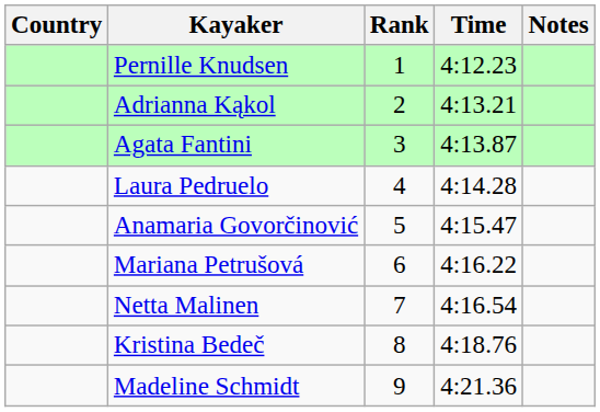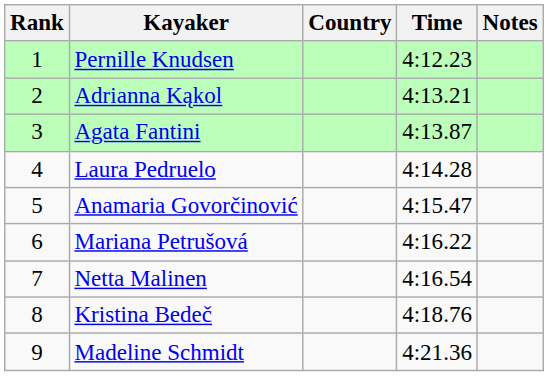 <table class="wikitable" style="text-align:center">
 <tr>
+<th>Rank</th>
+<th>Kayaker</th>
 <th>Country</th>
-<th>Kayaker</th>
-<th>Rank</th>
 <th>Time</th>
 <th>Notes</th>
 </tr>
 <tr bgcolor=bbffbb>
+<td>1</td>
+<td align="left"><a href='#'>Pernille Knudsen</a></td>
 <td align="left"></td>
-<td align="left"><a href='#'>Pernille Knudsen</a></td>
-<td>1</td>
 <td>4:12.23</td>
 <td></td>
 </tr>
 <tr bgcolor=bbffbb>
+<td>2</td>
+<td align="left"><a href='#'>Adrianna Kąkol</a></td>
 <td align="left"></td>
-<td align="left"><a href='#'>Adrianna Kąkol</a></td>
-<td>2</td>
 <td>4:13.21</td>
 <td></td>
 </tr>
 <tr bgcolor=bbffbb>
+<td>3</td>
+<td align="left"><a href='#'>Agata Fantini</a></td>
 <td align="left"></td>
-<td align="left"><a href='#'>Agata Fantini</a></td>
-<td>3</td>
 <td>4:13.87</td>
 <td></td>
 </tr>
 <tr>
+<td>4</td>
+<td align="left"><a href='#'>Laura Pedruelo</a></td>
 <td align="left"></td>
-<td align="left"><a href='#'>Laura Pedruelo</a></td>
-<td>4</td>
 <td>4:14.28</td>
 <td></td>
 </tr>
 <tr>
+<td>5</td>
+<td align="left"><a href='#'>Anamaria Govorčinović</a></td>
 <td align="left"></td>
-<td align="left"><a href='#'>Anamaria Govorčinović</a></td>
-<td>5</td>
 <td>4:15.47</td>
 <td></td>
 </tr>
 <tr>
+<td>6</td>
+<td align="left"><a href='#'>Mariana Petrušová</a></td>
 <td align="left"></td>
-<td align="left"><a href='#'>Mariana Petrušová</a></td>
-<td>6</td>
 <td>4:16.22</td>
 <td></td>
 </tr>
 <tr>
+<td>7</td>
+<td align="left"><a href='#'>Netta Malinen</a></td>
 <td align="left"></td>
-<td align="left"><a href='#'>Netta Malinen</a></td>
-<td>7</td>
 <td>4:16.54</td>
 <td></td>
 </tr>
 <tr>
+<td>8</td>
+<td align="left"><a href='#'>Kristina Bedeč</a></td>
 <td align="left"></td>
-<td align="left"><a href='#'>Kristina Bedeč</a></td>
-<td>8</td>
 <td>4:18.76</td>
 <td></td>
 </tr>
 <tr>
+<td>9</td>
+<td align="left"><a href='#'>Madeline Schmidt</a></td>
 <td align="left"></td>
-<td align="left"><a href='#'>Madeline Schmidt</a></td>
-<td>9</td>
 <td>4:21.36</td>
 <td></td>
 </tr>
 </table>
